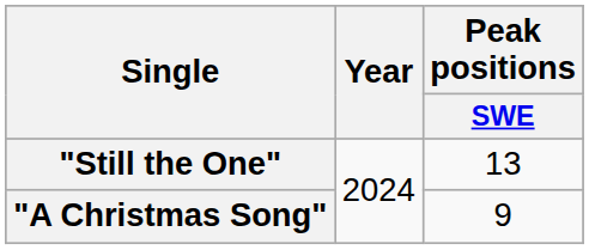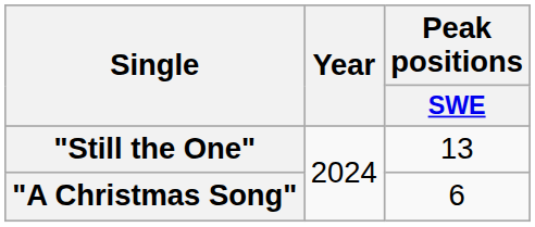 <table class="wikitable plainrowheaders" style="text-align:center">
 <tr>
 <th scope="col" rowspan="2">Single</th>
 <th scope="col" rowspan="2">Year</th>
 <th scope="col">Peak positions</th>
 </tr>
 <tr>
 <th scope="col" style="width:3em;font-size:85%;"><a href='#'>SWE</a><br></th>
 </tr>
 <tr>
 <th scope="row">"Still the One"</th>
 <td rowspan="2">2024</td>
 <td>13</td>
 </tr>
 <tr>
 <th scope="row">"A Christmas Song"</th>
-<td>9</td>
+<td>6</td>
 </tr>
 </table>
